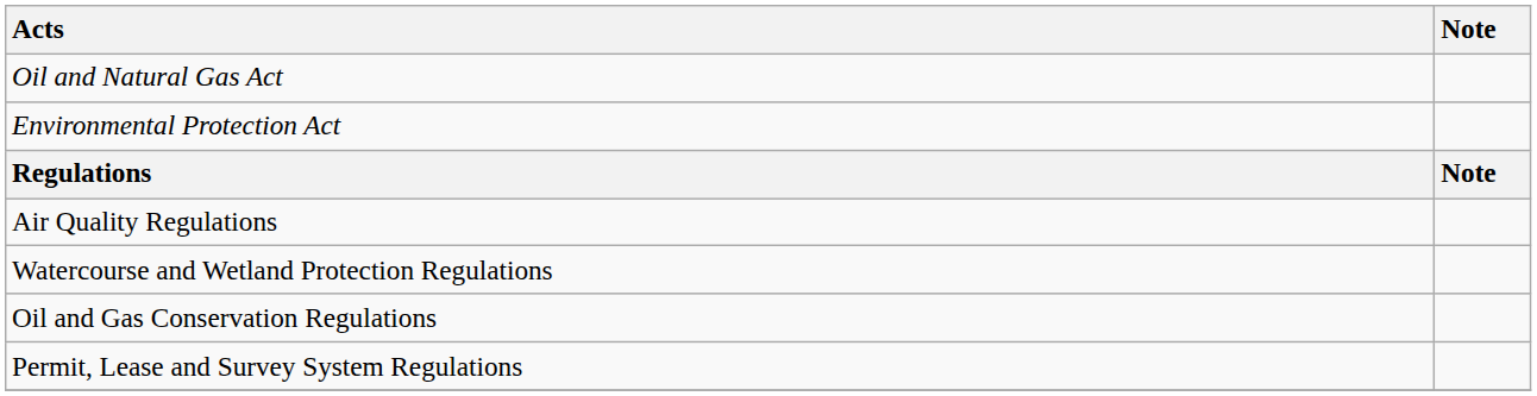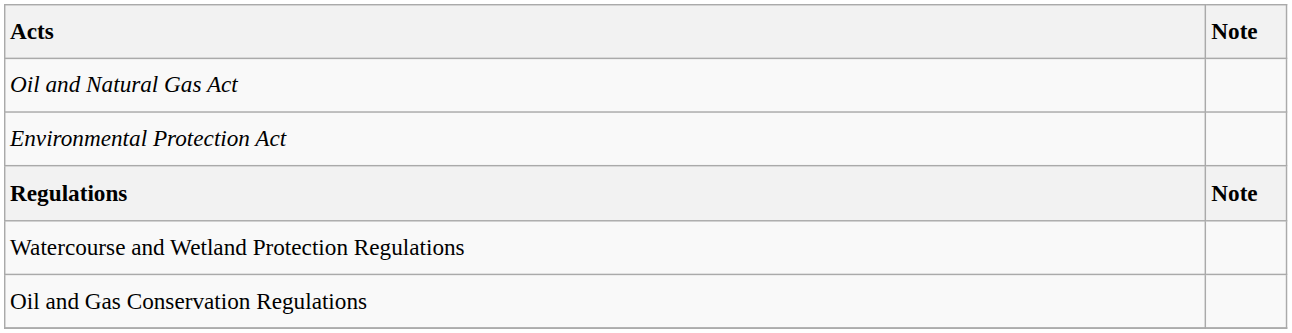 <table class="wikitable" style="width: 70%; height: 14em;">
 <tr>
 <th style="text-align:left;">Acts</th>
 <th style="text-align:left;">Note</th>
 </tr>
 <tr>
 <td><em>Oil and Natural Gas Act</em></td>
 <td style="width: 3em;"></td>
 </tr>
 <tr>
 <td><em>Environmental Protection Act</em></td>
 <td></td>
 </tr>
 <tr>
 <th style="text-align:left;">Regulations</th>
 <th style="text-align:left;">Note</th>
 </tr>
 <tr>
-<td>Air Quality Regulations</td>
-<td></td>
-</tr>
-<tr>
 <td>Watercourse and Wetland Protection Regulations</td>
 <td></td>
 </tr>
 <tr>
 <td>Oil and Gas Conservation Regulations</td>
 <td></td>
 </tr>
 <tr>
-<td>Permit, Lease and Survey System Regulations</td>
-<td></td>
-</tr>
-<tr>
 </tr>
 </table>
